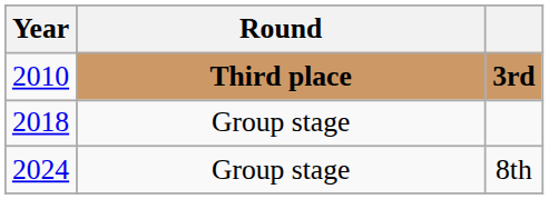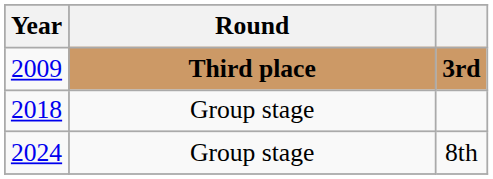 <table class="wikitable" style="text-align: center; font-size:90%">
 <tr>
 <th>Year</th>
 <th style="width:200px">Round</th>
 <th></th>
 </tr>
 <tr>
-<td><a href='#'>2010</a></td>
+<td><a href='#'>2009</a></td>
 <td bgcolor="cc9966"><strong>Third place</strong></td>
 <td bgcolor="cc9966"><strong>3rd</strong></td>
 </tr>
 <tr>
 <td><a href='#'>2018</a></td>
 <td>Group stage</td>
 <td></td>
 </tr>
 <tr>
 <td><a href='#'>2024</a></td>
 <td>Group stage</td>
 <td>8th</td>
 </tr>
 </table>
